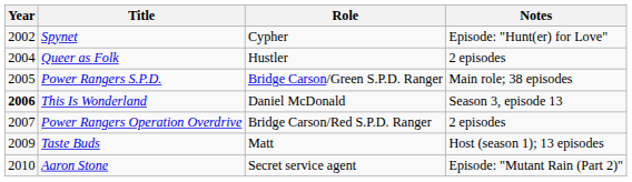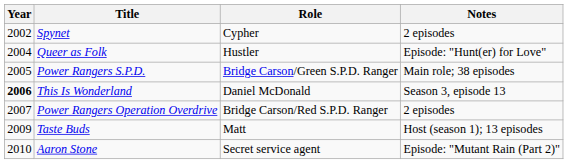 <table class="wikitable sortable">
 <tr>
 <th>Year</th>
 <th>Title</th>
 <th>Role</th>
 <th class="unsortable">Notes</th>
 </tr>
 <tr>
 <td>2002</td>
 <td><em><a href='#'>Spynet</a></em></td>
 <td>Cypher</td>
-<td>Episode: "Hunt(er) for Love"</td>
+<td>2 episodes</td>
 </tr>
 <tr>
 <td>2004</td>
 <td><em><a href='#'>Queer as Folk</a></em></td>
 <td>Hustler</td>
-<td>2 episodes</td>
+<td>Episode: "Hunt(er) for Love"</td>
 </tr>
 <tr>
 <td>2005</td>
 <td><em><a href='#'>Power Rangers S.P.D.</a></em></td>
 <td><a href='#'>Bridge Carson</a>/Green S.P.D. Ranger</td>
 <td>Main role; 38 episodes</td>
 </tr>
 <tr>
 <td><strong>2006</strong></td>
 <td><em><a href='#'>This Is Wonderland</a></em></td>
 <td>Daniel McDonald</td>
 <td>Season 3, episode 13</td>
 </tr>
 <tr>
 <td>2007</td>
 <td><em><a href='#'>Power Rangers Operation Overdrive</a></em></td>
 <td>Bridge Carson/Red S.P.D. Ranger</td>
 <td>2 episodes</td>
 </tr>
 <tr>
 <td>2009</td>
 <td><em><a href='#'>Taste Buds</a></em></td>
 <td>Matt</td>
 <td>Host (season 1); 13 episodes</td>
 </tr>
 <tr>
 <td>2010</td>
 <td><em><a href='#'>Aaron Stone</a></em></td>
 <td>Secret service agent</td>
 <td>Episode: "Mutant Rain (Part 2)"</td>
 </tr>
 </table>
